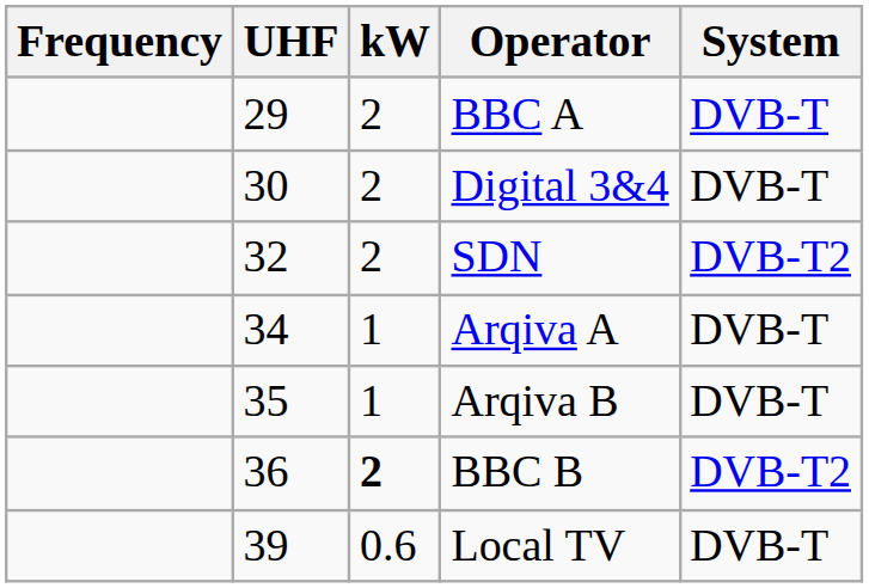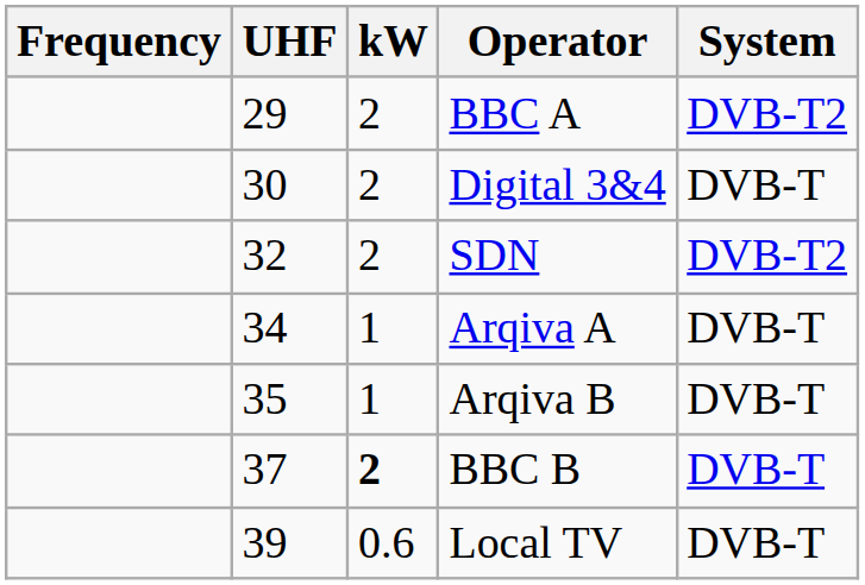 <table class="wikitable sortable">
 <tr>
 <th>Frequency</th>
 <th>UHF</th>
 <th>kW</th>
 <th>Operator</th>
 <th>System</th>
 </tr>
 <tr>
 <td></td>
 <td>29</td>
 <td>2</td>
 <td><a href='#'>BBC</a> A</td>
-<td><a href='#'>DVB-T</a></td>
+<td><a href='#'>DVB-T2</a></td>
 </tr>
 <tr>
 <td></td>
 <td>30</td>
 <td>2</td>
 <td><a href='#'>Digital 3&4</a></td>
 <td>DVB-T</td>
 </tr>
 <tr>
 <td></td>
 <td>32</td>
 <td>2</td>
 <td><a href='#'>SDN</a></td>
 <td><a href='#'>DVB-T2</a></td>
 </tr>
 <tr>
 <td></td>
 <td>34</td>
 <td>1</td>
 <td><a href='#'>Arqiva</a> A</td>
 <td>DVB-T</td>
 </tr>
 <tr>
 <td></td>
 <td>35</td>
 <td>1</td>
 <td>Arqiva B</td>
 <td>DVB-T</td>
 </tr>
 <tr>
 <td></td>
-<td>36</td>
+<td>37</td>
 <td><strong>2</strong></td>
 <td>BBC B</td>
-<td><a href='#'>DVB-T2</a></td>
+<td><a href='#'>DVB-T</a></td>
 </tr>
 <tr>
 <td></td>
 <td>39</td>
 <td>0.6</td>
 <td>Local TV</td>
 <td>DVB-T</td>
 </tr>
 </table>
